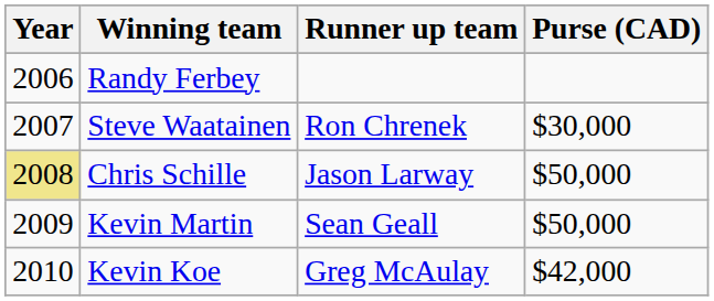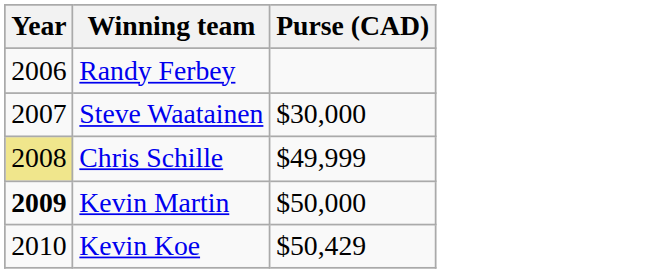 <table class="wikitable">
 <tr>
 <th>Year</th>
 <th>Winning team</th>
-<th>Runner up team</th>
 <th>Purse (CAD)</th>
 </tr>
 <tr>
 <td>2006</td>
 <td> <a href='#'>Randy Ferbey</a></td>
 <td></td>
-<td></td>
 </tr>
 <tr>
 <td>2007</td>
 <td> <a href='#'>Steve Waatainen</a></td>
-<td> <a href='#'>Ron Chrenek</a></td>
 <td>$30,000</td>
 </tr>
 <tr>
 <td style="background: khaki;">2008</td>
 <td> <a href='#'>Chris Schille</a></td>
-<td> <a href='#'>Jason Larway</a></td>
-<td>$50,000</td>
+<td>$49,999</td>
 </tr>
 <tr>
-<td>2009</td>
+<td><strong>2009</strong></td>
 <td> <a href='#'>Kevin Martin</a></td>
-<td> <a href='#'>Sean Geall</a></td>
 <td>$50,000</td>
 </tr>
 <tr>
 <td>2010</td>
 <td> <a href='#'>Kevin Koe</a></td>
-<td> <a href='#'>Greg McAulay</a></td>
-<td>$42,000</td>
+<td>$50,429</td>
 </tr>
 </table>
